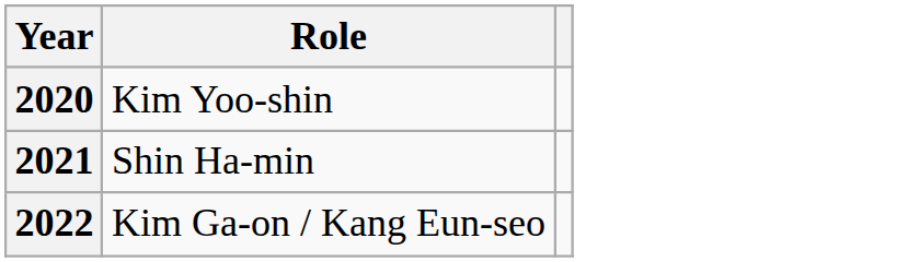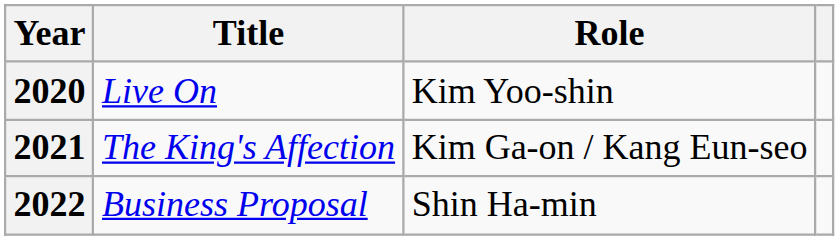 <table class="wikitable sortable plainrowheaders">
 <tr>
 <th scope="col">Year</th>
+<th scope="col">Title</th>
 <th scope="col">Role</th>
 <th scope="col" class="unsortable"></th>
 </tr>
 <tr>
 <th scope="row">2020</th>
+<td><em><a href='#'>Live On</a></em></td>
 <td>Kim Yoo-shin</td>
 <td></td>
 </tr>
 <tr>
 <th scope="row">2021</th>
-<td>Shin Ha-min</td>
+<td><em><a href='#'>The King's Affection</a></em></td>
+<td>Kim Ga-on / Kang Eun-seo</td>
 <td></td>
 </tr>
 <tr>
 <th scope="row">2022</th>
-<td>Kim Ga-on / Kang Eun-seo</td>
+<td><em><a href='#'>Business Proposal</a></em></td>
+<td>Shin Ha-min</td>
 <td></td>
 </tr>
 </table>
